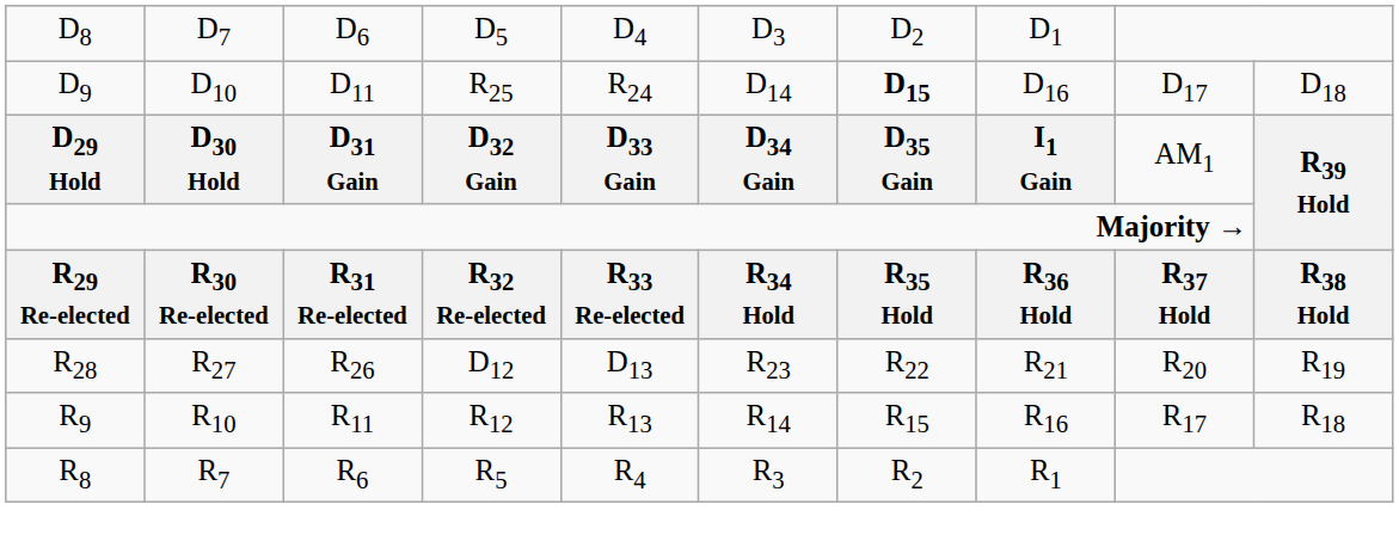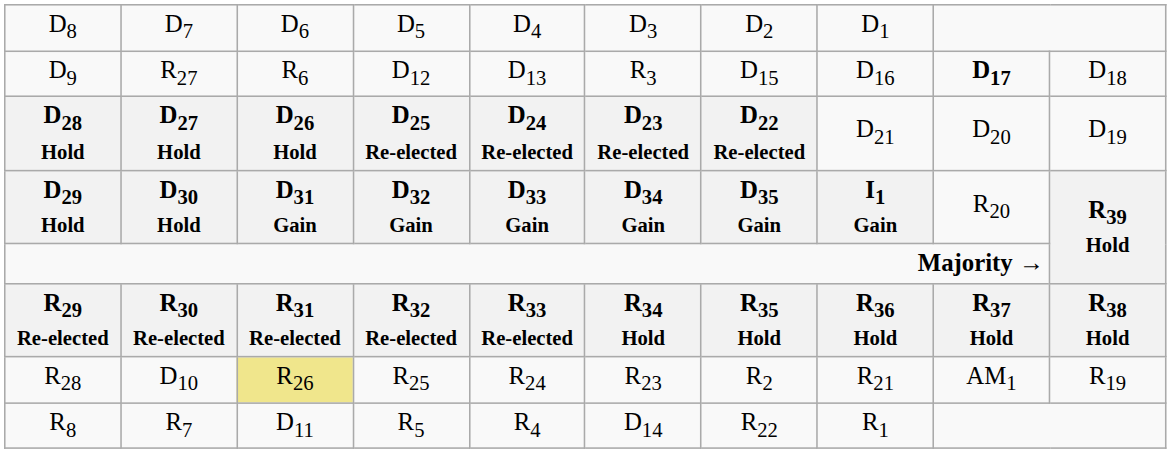 <table class="wikitable" style="text-align:center" width=750px>
 <tr>
 <td>D<sub>8</sub></td>
 <td>D<sub>7</sub></td>
 <td>D<sub>6</sub></td>
 <td>D<sub>5</sub></td>
 <td>D<sub>4</sub></td>
 <td>D<sub>3</sub></td>
 <td>D<sub>2</sub></td>
 <td>D<sub>1</sub></td>
 <td colspan=2></td>
 </tr>
 <tr>
 <td width=50px >D<sub>9</sub></td>
-<td width=50px >D<sub>10</sub></td>
-<td width=50px >D<sub>11</sub></td>
-<td>R<sub>25</sub></td>
-<td>R<sub>24</sub></td>
-<td width=50px >D<sub>14</sub></td>
-<td width=50px ><strong>D<sub>15</sub></strong></td>
+<td>R<sub>27</sub></td>
+<td>R<sub>6</sub></td>
+<td width=50px >D<sub>12</sub></td>
+<td width=50px >D<sub>13</sub></td>
+<td>R<sub>3</sub></td>
+<td width=50px >D<sub>15</sub></td>
 <td width=50px >D<sub>16</sub></td>
-<td width=50px >D<sub>17</sub></td>
+<td width=50px ><strong>D<sub>17</sub></strong></td>
 <td width=50px >D<sub>18</sub></td>
+</tr>
+<tr>
+<th>D<sub>28</sub><br><small>Hold</small></th>
+<th>D<sub>27</sub><br><small>Hold</small></th>
+<th>D<sub>26</sub><br><small>Hold</small></th>
+<th>D<sub>25</sub><br><small>Re-elected</small></th>
+<th>D<sub>24</sub><br><small>Re-elected</small></th>
+<th>D<sub>23</sub><br><small>Re-elected</small></th>
+<th>D<sub>22</sub><br><small>Re-elected</small></th>
+<td>D<sub>21</sub></td>
+<td>D<sub>20</sub></td>
+<td>D<sub>19</sub></td>
 </tr>
 <tr>
 <th>D<sub>29</sub><br><small>Hold</small></th>
 <th>D<sub>30</sub><br><small>Hold</small></th>
 <th>D<sub>31</sub><br><small>Gain</small></th>
 <th>D<sub>32</sub><br><small>Gain</small></th>
 <th>D<sub>33</sub><br><small>Gain</small></th>
 <th>D<sub>34</sub><br><small>Gain</small></th>
 <th>D<sub>35</sub><br><small>Gain</small></th>
 <th>I<sub>1</sub><br><small>Gain</small></th>
-<td>AM<sub>1</sub></td>
+<td>R<sub>20</sub></td>
 <th rowspan=2 >R<sub>39</sub><br><small>Hold</small></th>
 </tr>
 <tr>
 <td colspan=9 align=right><strong>Majority →</strong></td>
 </tr>
 <tr>
 <th>R<sub>29</sub><br><small>Re-elected</small></th>
 <th>R<sub>30</sub><br><small>Re-elected</small></th>
 <th>R<sub>31</sub><br><small>Re-elected</small></th>
 <th>R<sub>32</sub><br><small>Re-elected</small></th>
 <th>R<sub>33</sub><br><small>Re-elected</small></th>
 <th>R<sub>34</sub><br><small>Hold</small></th>
 <th>R<sub>35</sub><br><small>Hold</small></th>
 <th>R<sub>36</sub><br><small>Hold</small></th>
 <th>R<sub>37</sub><br><small>Hold</small></th>
 <th>R<sub>38</sub><br><small>Hold</small></th>
 </tr>
 <tr>
 <td>R<sub>28</sub></td>
-<td>R<sub>27</sub></td>
-<td>R<sub>26</sub></td>
-<td width=50px >D<sub>12</sub></td>
-<td width=50px >D<sub>13</sub></td>
+<td width=50px >D<sub>10</sub></td>
+<td style="background: khaki;">R<sub>26</sub></td>
+<td>R<sub>25</sub></td>
+<td>R<sub>24</sub></td>
 <td>R<sub>23</sub></td>
-<td>R<sub>22</sub></td>
+<td>R<sub>2</sub></td>
 <td>R<sub>21</sub></td>
-<td>R<sub>20</sub></td>
+<td>AM<sub>1</sub></td>
 <td>R<sub>19</sub></td>
-</tr>
-<tr>
-<td>R<sub>9</sub></td>
-<td>R<sub>10</sub></td>
-<td>R<sub>11</sub></td>
-<td>R<sub>12</sub></td>
-<td>R<sub>13</sub></td>
-<td>R<sub>14</sub></td>
-<td>R<sub>15</sub></td>
-<td>R<sub>16</sub></td>
-<td>R<sub>17</sub></td>
-<td>R<sub>18</sub></td>
 </tr>
 <tr>
 <td>R<sub>8</sub></td>
 <td>R<sub>7</sub></td>
-<td>R<sub>6</sub></td>
+<td width=50px >D<sub>11</sub></td>
 <td>R<sub>5</sub></td>
 <td>R<sub>4</sub></td>
-<td>R<sub>3</sub></td>
-<td>R<sub>2</sub></td>
+<td width=50px >D<sub>14</sub></td>
+<td>R<sub>22</sub></td>
 <td>R<sub>1</sub></td>
 <td colspan=2></td>
 </tr>
 </table>
